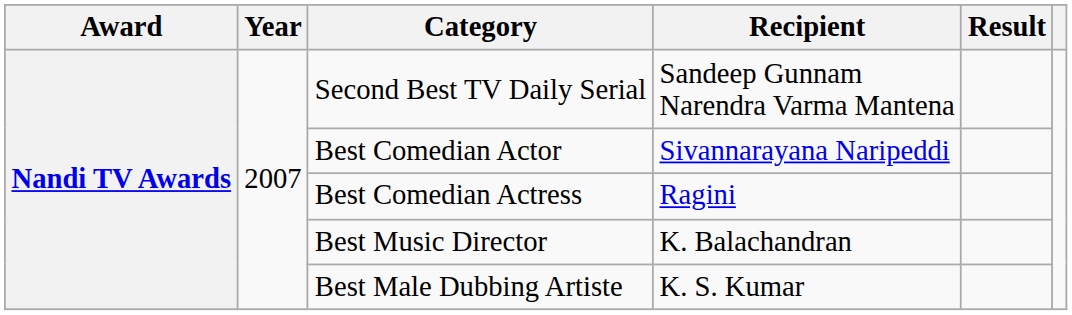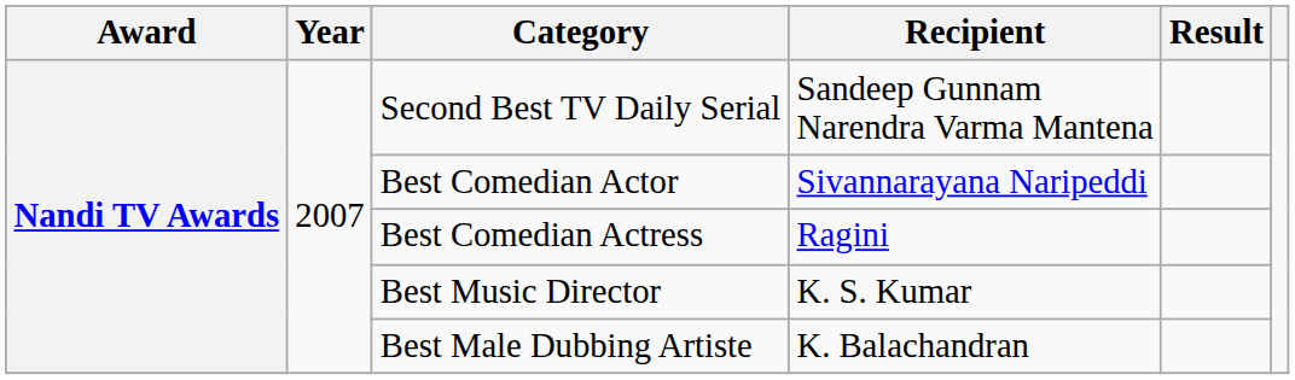 <table class="wikitable sortable plainrowheaders">
 <tr>
 <th scope="col">Award</th>
 <th scope="col">Year</th>
 <th scope="col">Category</th>
 <th scope="col">Recipient</th>
 <th scope="col">Result</th>
 <th class="unsortable" scope="col"></th>
 </tr>
 <tr>
 <th rowspan="5"><a href='#'>Nandi TV Awards</a></th>
 <td rowspan="5">2007</td>
 <td>Second Best TV Daily Serial</td>
 <td>Sandeep Gunnam<br>Narendra Varma Mantena</td>
 <td></td>
 <td rowspan="5"></td>
 </tr>
 <tr>
 <td>Best Comedian Actor</td>
 <td><a href='#'>Sivannarayana Naripeddi</a></td>
 <td></td>
 </tr>
 <tr>
 <td>Best Comedian Actress</td>
 <td><a href='#'>Ragini</a></td>
 <td></td>
 </tr>
 <tr>
 <td>Best Music Director</td>
-<td>K. Balachandran</td>
+<td>K. S. Kumar</td>
 <td></td>
 </tr>
 <tr>
 <td>Best Male Dubbing Artiste</td>
-<td>K. S. Kumar</td>
+<td>K. Balachandran</td>
 <td></td>
 </tr>
 </table>
